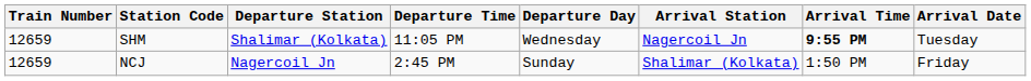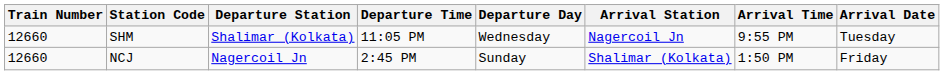 <table class="wikitable">
 <tr>
 <th>Train Number</th>
 <th>Station Code</th>
 <th>Departure Station</th>
 <th>Departure Time</th>
 <th>Departure Day</th>
 <th>Arrival Station</th>
 <th>Arrival Time</th>
 <th>Arrival Date</th>
 </tr>
 <tr>
-<td>12659</td>
+<td>12660</td>
 <td>SHM</td>
 <td><a href='#'>Shalimar (Kolkata)</a></td>
 <td>11:05 PM</td>
 <td>Wednesday</td>
 <td><a href='#'>Nagercoil Jn</a></td>
-<td><strong>9:55 PM</strong></td>
+<td>9:55 PM</td>
 <td>Tuesday</td>
 </tr>
 <tr>
-<td>12659</td>
+<td>12660</td>
 <td>NCJ</td>
 <td><a href='#'>Nagercoil Jn</a></td>
 <td>2:45 PM</td>
 <td>Sunday</td>
 <td><a href='#'>Shalimar (Kolkata)</a></td>
 <td>1:50 PM</td>
 <td>Friday</td>
 </tr>
 </table>
